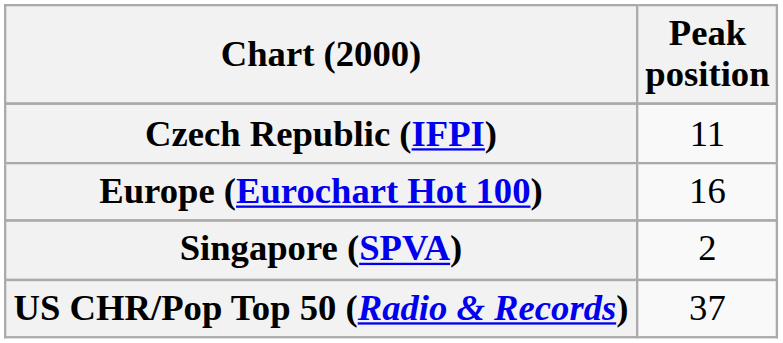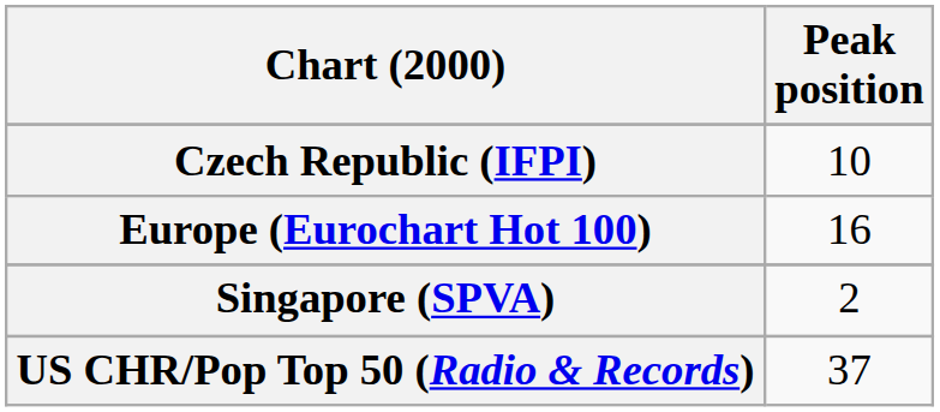 <table class="wikitable sortable plainrowheaders" style="text-align:center">
 <tr>
 <th>Chart (2000)</th>
 <th>Peak<br>position</th>
 </tr>
 <tr>
 </tr>
 <tr>
 </tr>
 <tr>
 <th scope="row">Czech Republic (<a href='#'>IFPI</a>)</th>
-<td>11</td>
+<td>10</td>
 </tr>
 <tr>
 <th scope="row">Europe (<a href='#'>Eurochart Hot 100</a>)</th>
 <td>16</td>
 </tr>
 <tr>
 </tr>
 <tr>
 </tr>
 <tr>
 </tr>
 <tr>
 </tr>
 <tr>
 <th scope="row">Singapore (<a href='#'>SPVA</a>)</th>
 <td>2</td>
 </tr>
 <tr>
 </tr>
 <tr>
 </tr>
 <tr>
 <th scope="row">US CHR/Pop Top 50 (<em><a href='#'>Radio & Records</a></em>)</th>
 <td>37</td>
 </tr>
 </table>
